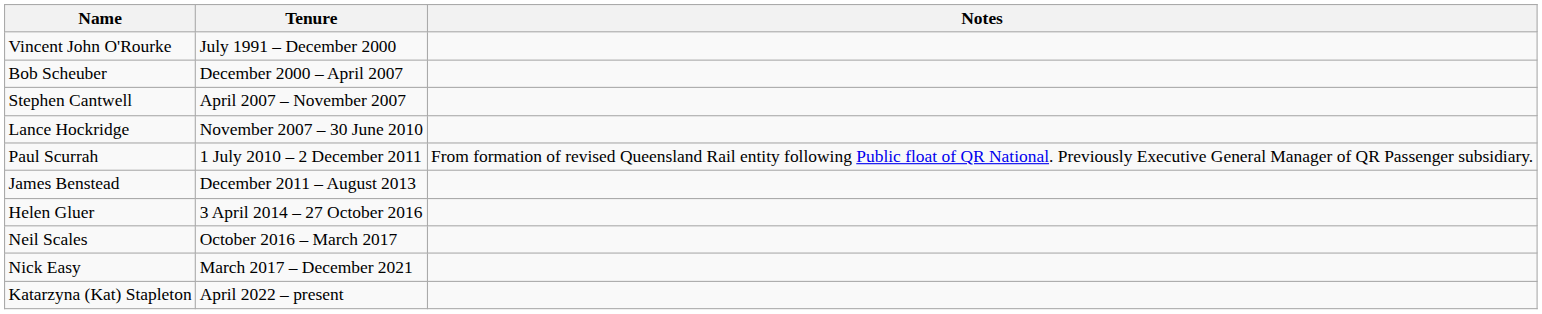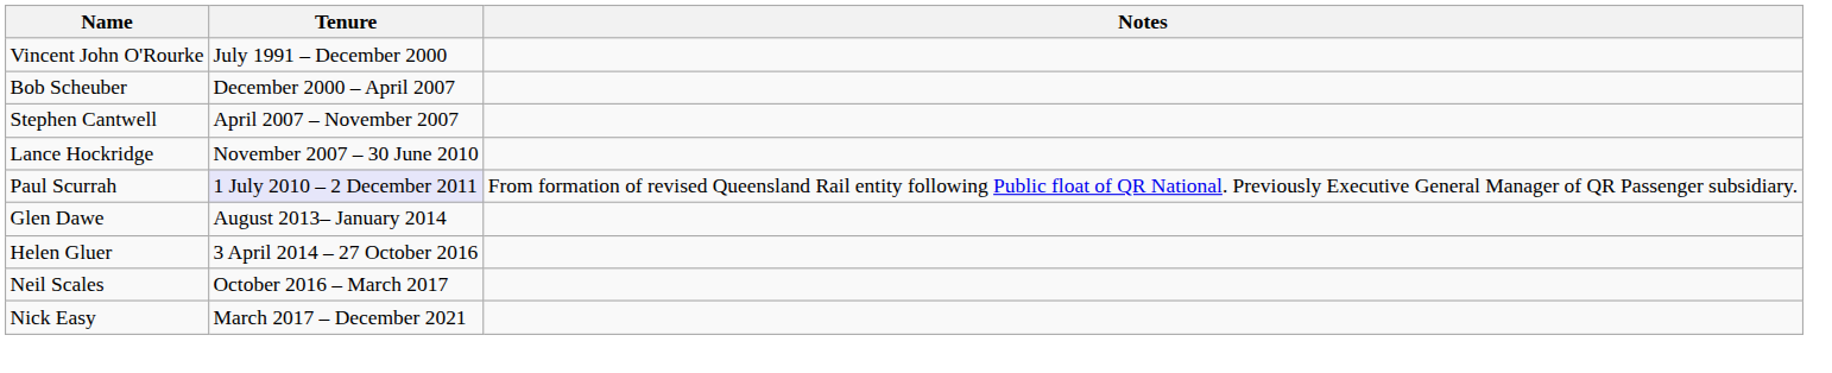 <table class="wikitable">
 <tr>
 <th>Name</th>
 <th>Tenure</th>
 <th>Notes</th>
 </tr>
 <tr>
 <td>Vincent John O'Rourke</td>
 <td>July 1991 – December 2000</td>
 <td></td>
 </tr>
 <tr>
 <td>Bob Scheuber</td>
 <td>December 2000 – April 2007</td>
 <td></td>
 </tr>
 <tr>
 <td>Stephen Cantwell</td>
 <td>April 2007 – November 2007</td>
 <td></td>
 </tr>
 <tr>
 <td>Lance Hockridge</td>
 <td>November 2007 – 30 June 2010</td>
 <td></td>
 </tr>
 <tr>
 <td>Paul Scurrah</td>
-<td>1 July 2010 – 2 December 2011</td>
+<td style="background: lavender;">1 July 2010 – 2 December 2011</td>
 <td>From formation of revised Queensland Rail entity following <a href='#'>Public float of QR National</a>. Previously Executive General Manager of QR Passenger subsidiary.</td>
 </tr>
 <tr>
-<td>James Benstead</td>
-<td>December 2011 – August 2013</td>
+<td>Glen Dawe</td>
+<td>August 2013– January 2014</td>
 <td></td>
 </tr>
 <tr>
 <td>Helen Gluer</td>
 <td>3 April 2014 – 27 October 2016</td>
 <td></td>
 </tr>
 <tr>
 <td>Neil Scales</td>
 <td>October 2016 – March 2017</td>
 <td></td>
 </tr>
 <tr>
 <td>Nick Easy</td>
 <td>March 2017 – December 2021</td>
 <td></td>
 </tr>
-<tr>
-<td>Katarzyna (Kat) Stapleton</td>
-<td>April 2022 – present </td>
-<td></td>
-</tr>
 </table>
